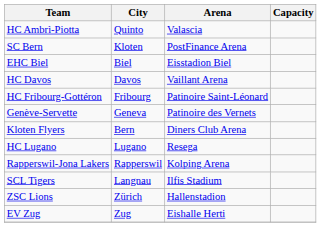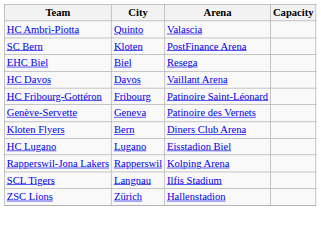 <table class="wikitable sortable">
 <tr>
 <th>Team</th>
 <th>City</th>
 <th>Arena</th>
 <th>Capacity</th>
 </tr>
 <tr>
 <td><a href='#'>HC Ambrì-Piotta</a></td>
 <td><a href='#'>Quinto</a></td>
 <td><a href='#'>Valascia</a></td>
 <td></td>
 </tr>
 <tr>
 <td><a href='#'>SC Bern</a></td>
 <td><a href='#'>Kloten</a></td>
 <td><a href='#'>PostFinance Arena</a></td>
 <td></td>
 </tr>
 <tr>
 <td><a href='#'>EHC Biel</a></td>
 <td><a href='#'>Biel</a></td>
-<td><a href='#'>Eisstadion Biel</a></td>
+<td><a href='#'>Resega</a></td>
 <td></td>
 </tr>
 <tr>
 <td><a href='#'>HC Davos</a></td>
 <td><a href='#'>Davos</a></td>
 <td><a href='#'>Vaillant Arena</a></td>
 <td></td>
 </tr>
 <tr>
 <td><a href='#'>HC Fribourg-Gottéron</a></td>
 <td><a href='#'>Fribourg</a></td>
 <td><a href='#'>Patinoire Saint-Léonard</a></td>
 <td></td>
 </tr>
 <tr>
 <td><a href='#'>Genève-Servette</a></td>
 <td><a href='#'>Geneva</a></td>
 <td><a href='#'>Patinoire des Vernets</a></td>
 <td></td>
 </tr>
 <tr>
 <td><a href='#'>Kloten Flyers</a></td>
 <td><a href='#'>Bern</a></td>
 <td><a href='#'>Diners Club Arena</a></td>
 <td></td>
 </tr>
 <tr>
 <td><a href='#'>HC Lugano</a></td>
 <td><a href='#'>Lugano</a></td>
-<td><a href='#'>Resega</a></td>
+<td><a href='#'>Eisstadion Biel</a></td>
 <td></td>
 </tr>
 <tr>
 <td><a href='#'>Rapperswil-Jona Lakers</a></td>
 <td><a href='#'>Rapperswil</a></td>
 <td><a href='#'>Kolping Arena</a></td>
 <td></td>
 </tr>
 <tr>
 <td><a href='#'>SCL Tigers</a></td>
 <td><a href='#'>Langnau</a></td>
 <td><a href='#'>Ilfis Stadium</a></td>
 <td></td>
 </tr>
 <tr>
 <td><a href='#'>ZSC Lions</a></td>
 <td><a href='#'>Zürich</a></td>
 <td><a href='#'>Hallenstadion</a></td>
 <td></td>
 </tr>
 <tr>
-<td><a href='#'>EV Zug</a></td>
-<td><a href='#'>Zug</a></td>
-<td><a href='#'>Eishalle Herti</a></td>
-<td></td>
-</tr>
-<tr>
 </tr>
 </table>
